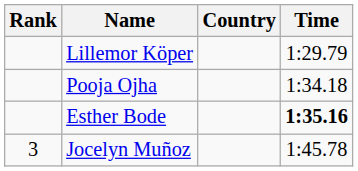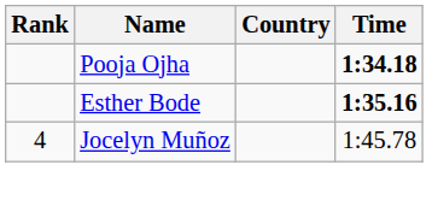 <table class="wikitable" style="text-align:center">
 <tr>
 <th>Rank</th>
 <th>Name</th>
 <th>Country</th>
 <th>Time</th>
 </tr>
 <tr>
 <td></td>
-<td align="left"><a href='#'>Lillemor Köper</a></td>
-<td align="left"></td>
-<td>1:29.79</td>
-</tr>
-<tr>
-<td></td>
 <td align="left"><a href='#'>Pooja Ojha</a></td>
 <td align="left"></td>
-<td>1:34.18</td>
+<td><strong>1:34.18</strong></td>
 </tr>
 <tr>
 <td></td>
 <td align="left"><a href='#'>Esther Bode</a></td>
 <td align="left"></td>
 <td><strong>1:35.16</strong></td>
 </tr>
 <tr>
-<td>3</td>
+<td>4</td>
 <td align="left"><a href='#'>Jocelyn Muñoz</a></td>
 <td align="left"></td>
 <td>1:45.78</td>
 </tr>
 </table>
